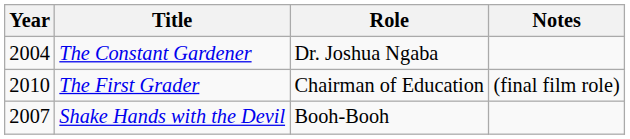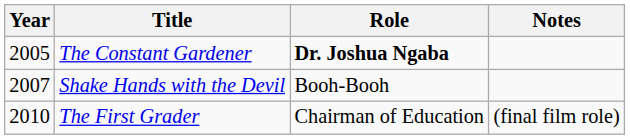 <table class="wikitable">
 <tr>
 <th>Year</th>
 <th>Title</th>
 <th>Role</th>
 <th>Notes</th>
 </tr>
 <tr>
-<td>2004</td>
+<td>2005</td>
 <td><em><a href='#'>The Constant Gardener</a></em></td>
-<td>Dr. Joshua Ngaba</td>
+<td><strong>Dr. Joshua Ngaba</strong></td>
+<td></td>
+</tr>
+<tr>
+<td>2007</td>
+<td><em><a href='#'>Shake Hands with the Devil</a></em></td>
+<td>Booh-Booh</td>
 <td></td>
 </tr>
 <tr>
 <td>2010</td>
 <td><em><a href='#'>The First Grader</a></em></td>
 <td>Chairman of Education</td>
 <td>(final film role)</td>
 </tr>
-<tr>
-<td>2007</td>
-<td><em><a href='#'>Shake Hands with the Devil</a></em></td>
-<td>Booh-Booh</td>
-<td></td>
-</tr>
 </table>
